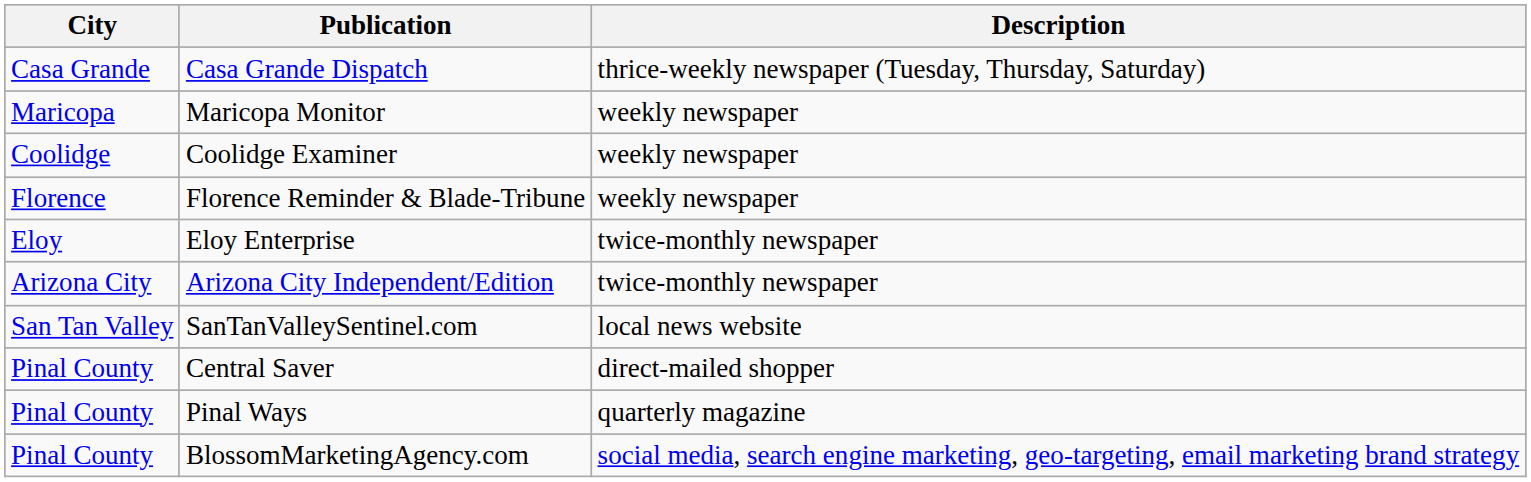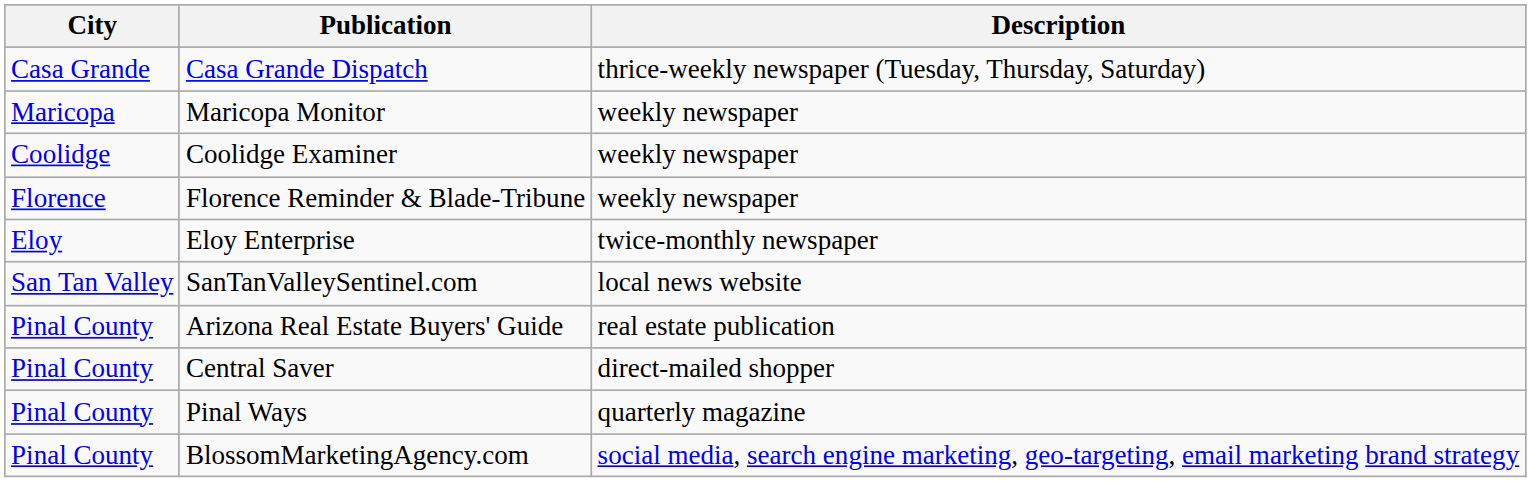 <table class="wikitable">
 <tr>
 <th>City</th>
 <th>Publication</th>
 <th>Description</th>
 </tr>
 <tr>
 <td><a href='#'>Casa Grande</a></td>
 <td><a href='#'>Casa Grande Dispatch</a></td>
 <td>thrice-weekly newspaper (Tuesday, Thursday, Saturday)</td>
 </tr>
 <tr>
 <td><a href='#'>Maricopa</a></td>
 <td>Maricopa Monitor</td>
 <td>weekly newspaper</td>
 </tr>
 <tr>
 <td><a href='#'>Coolidge</a></td>
 <td>Coolidge Examiner</td>
 <td>weekly newspaper</td>
 </tr>
 <tr>
 <td><a href='#'>Florence</a></td>
 <td>Florence Reminder & Blade-Tribune</td>
 <td>weekly newspaper</td>
 </tr>
 <tr>
 <td><a href='#'>Eloy</a></td>
 <td>Eloy Enterprise</td>
 <td>twice-monthly newspaper</td>
 </tr>
 <tr>
-<td><a href='#'>Arizona City</a></td>
-<td><a href='#'>Arizona City Independent/Edition</a></td>
-<td>twice-monthly newspaper</td>
-</tr>
-<tr>
 <td><a href='#'>San Tan Valley</a></td>
 <td>SanTanValleySentinel.com</td>
 <td>local news website</td>
+</tr>
+<tr>
+<td><a href='#'>Pinal County</a></td>
+<td>Arizona Real Estate Buyers' Guide</td>
+<td>real estate publication</td>
 </tr>
 <tr>
 <td><a href='#'>Pinal County</a></td>
 <td>Central Saver</td>
 <td>direct-mailed shopper</td>
 </tr>
 <tr>
 <td><a href='#'>Pinal County</a></td>
 <td>Pinal Ways</td>
 <td>quarterly magazine</td>
 </tr>
 <tr>
 <td><a href='#'>Pinal County</a></td>
 <td>BlossomMarketingAgency.com</td>
 <td><a href='#'>social media</a>, <a href='#'>search engine marketing</a>, <a href='#'>geo-targeting</a>, <a href='#'>email marketing</a> <a href='#'>brand strategy</a></td>
 </tr>
 </table>
